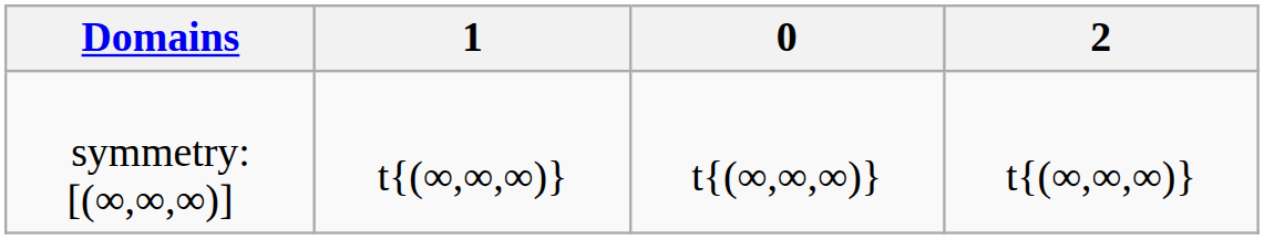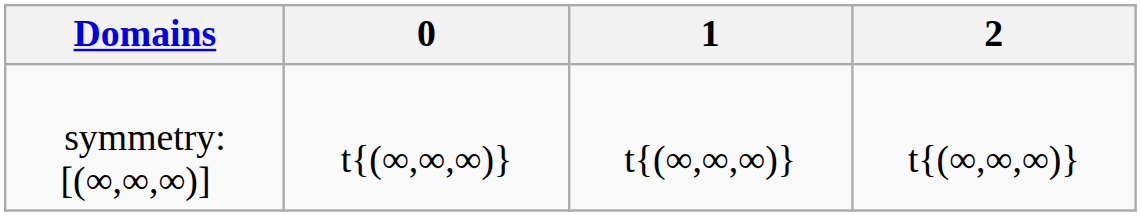 <table class=wikitable width=480>
 <tr>
 <th><a href='#'>Domains</a></th>
+<th>0</th>
 <th>1</th>
-<th>0</th>
 <th>2</th>
 </tr>
 <tr align=center>
 <td><br>symmetry:<br>[(∞,∞,∞)]  </td>
 <td><br>t{(∞,∞,∞)}<br></td>
 <td><br>t{(∞,∞,∞)}<br></td>
 <td><br>t{(∞,∞,∞)}<br></td>
 </tr>
 </table>
